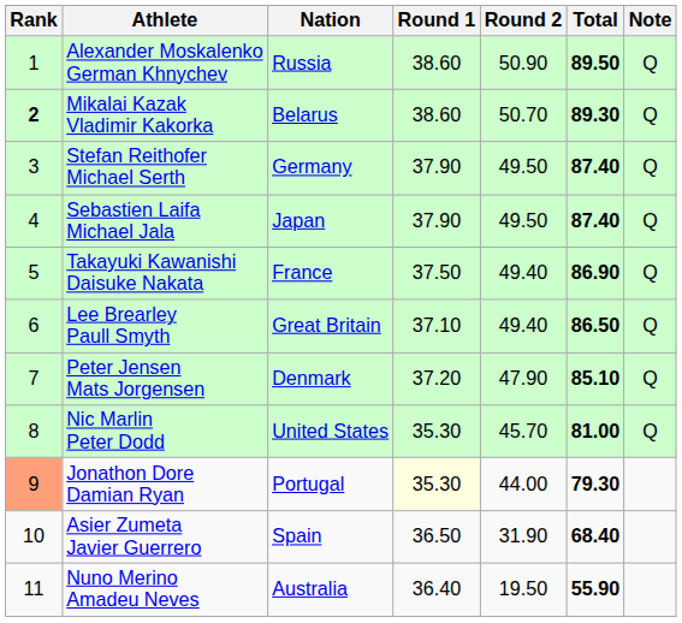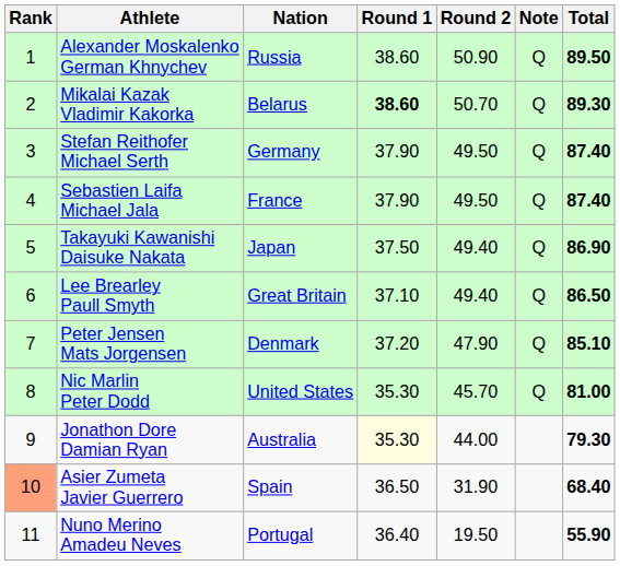 <table class="wikitable sortable" style="text-align:center">
 <tr>
 <th>Rank</th>
 <th>Athlete</th>
 <th>Nation</th>
 <th>Round 1</th>
 <th>Round 2</th>
+<th>Note</th>
 <th>Total</th>
-<th>Note</th>
 </tr>
 <tr bgcolor=ccffcc>
 <td>1</td>
 <td align=left><a href='#'>Alexander Moskalenko</a><br><a href='#'>German Khnychev</a></td>
 <td align=left> <a href='#'>Russia</a></td>
 <td>38.60</td>
 <td>50.90</td>
+<td>Q</td>
 <td><strong>89.50</strong></td>
-<td>Q</td>
 </tr>
 <tr bgcolor=ccffcc>
-<td><strong>2</strong></td>
+<td>2</td>
 <td align=left><a href='#'>Mikalai Kazak</a><br><a href='#'>Vladimir Kakorka</a></td>
 <td align=left> <a href='#'>Belarus</a></td>
-<td>38.60</td>
+<td><strong>38.60</strong></td>
 <td>50.70</td>
+<td>Q</td>
 <td><strong>89.30</strong></td>
-<td>Q</td>
 </tr>
 <tr bgcolor=ccffcc>
 <td>3</td>
 <td align=left><a href='#'>Stefan Reithofer</a><br><a href='#'>Michael Serth</a></td>
 <td align=left> <a href='#'>Germany</a></td>
 <td>37.90</td>
 <td>49.50</td>
+<td>Q</td>
 <td><strong>87.40</strong></td>
-<td>Q</td>
 </tr>
 <tr bgcolor=ccffcc>
 <td>4</td>
 <td align=left><a href='#'>Sebastien Laifa</a><br><a href='#'>Michael Jala</a></td>
-<td align=left> <a href='#'>Japan</a></td>
+<td align=left> <a href='#'>France</a></td>
 <td>37.90</td>
 <td>49.50</td>
+<td>Q</td>
 <td><strong>87.40</strong></td>
-<td>Q</td>
 </tr>
 <tr bgcolor=ccffcc>
 <td>5</td>
 <td align=left><a href='#'>Takayuki Kawanishi</a><br><a href='#'>Daisuke Nakata</a></td>
-<td align=left> <a href='#'>France</a></td>
+<td align=left> <a href='#'>Japan</a></td>
 <td>37.50</td>
 <td>49.40</td>
+<td>Q</td>
 <td><strong>86.90</strong></td>
-<td>Q</td>
 </tr>
 <tr bgcolor=ccffcc>
 <td>6</td>
 <td align=left><a href='#'>Lee Brearley</a><br><a href='#'>Paull Smyth</a></td>
 <td align=left> <a href='#'>Great Britain</a></td>
 <td>37.10</td>
 <td>49.40</td>
+<td>Q</td>
 <td><strong>86.50</strong></td>
-<td>Q</td>
 </tr>
 <tr bgcolor=ccffcc>
 <td>7</td>
 <td align=left><a href='#'>Peter Jensen</a><br><a href='#'>Mats Jorgensen</a></td>
 <td align=left> <a href='#'>Denmark</a></td>
 <td>37.20</td>
 <td>47.90</td>
+<td>Q</td>
 <td><strong>85.10</strong></td>
-<td>Q</td>
 </tr>
 <tr bgcolor=ccffcc>
 <td>8</td>
 <td align=left><a href='#'>Nic Marlin</a><br><a href='#'>Peter Dodd</a></td>
 <td align=left> <a href='#'>United States</a></td>
 <td>35.30</td>
 <td>45.70</td>
+<td>Q</td>
 <td><strong>81.00</strong></td>
-<td>Q</td>
 </tr>
 <tr>
-<td style="background: lightsalmon;">9</td>
+<td>9</td>
 <td align=left><a href='#'>Jonathon Dore</a><br><a href='#'>Damian Ryan</a></td>
-<td align=left> <a href='#'>Portugal</a></td>
+<td align=left> <a href='#'>Australia</a></td>
 <td style="background: lightyellow;">35.30</td>
 <td>44.00</td>
+<td></td>
 <td><strong>79.30</strong></td>
-<td></td>
 </tr>
 <tr>
-<td>10</td>
+<td style="background: lightsalmon;">10</td>
 <td align=left><a href='#'>Asier Zumeta</a><br><a href='#'>Javier Guerrero</a></td>
 <td align=left> <a href='#'>Spain</a></td>
 <td>36.50</td>
 <td>31.90</td>
+<td></td>
 <td><strong>68.40</strong></td>
-<td></td>
 </tr>
 <tr>
 <td>11</td>
 <td align=left><a href='#'>Nuno Merino</a><br><a href='#'>Amadeu Neves</a></td>
-<td align=left> <a href='#'>Australia</a></td>
+<td align=left> <a href='#'>Portugal</a></td>
 <td>36.40</td>
 <td>19.50</td>
+<td></td>
 <td><strong>55.90</strong></td>
-<td></td>
 </tr>
 </table>
